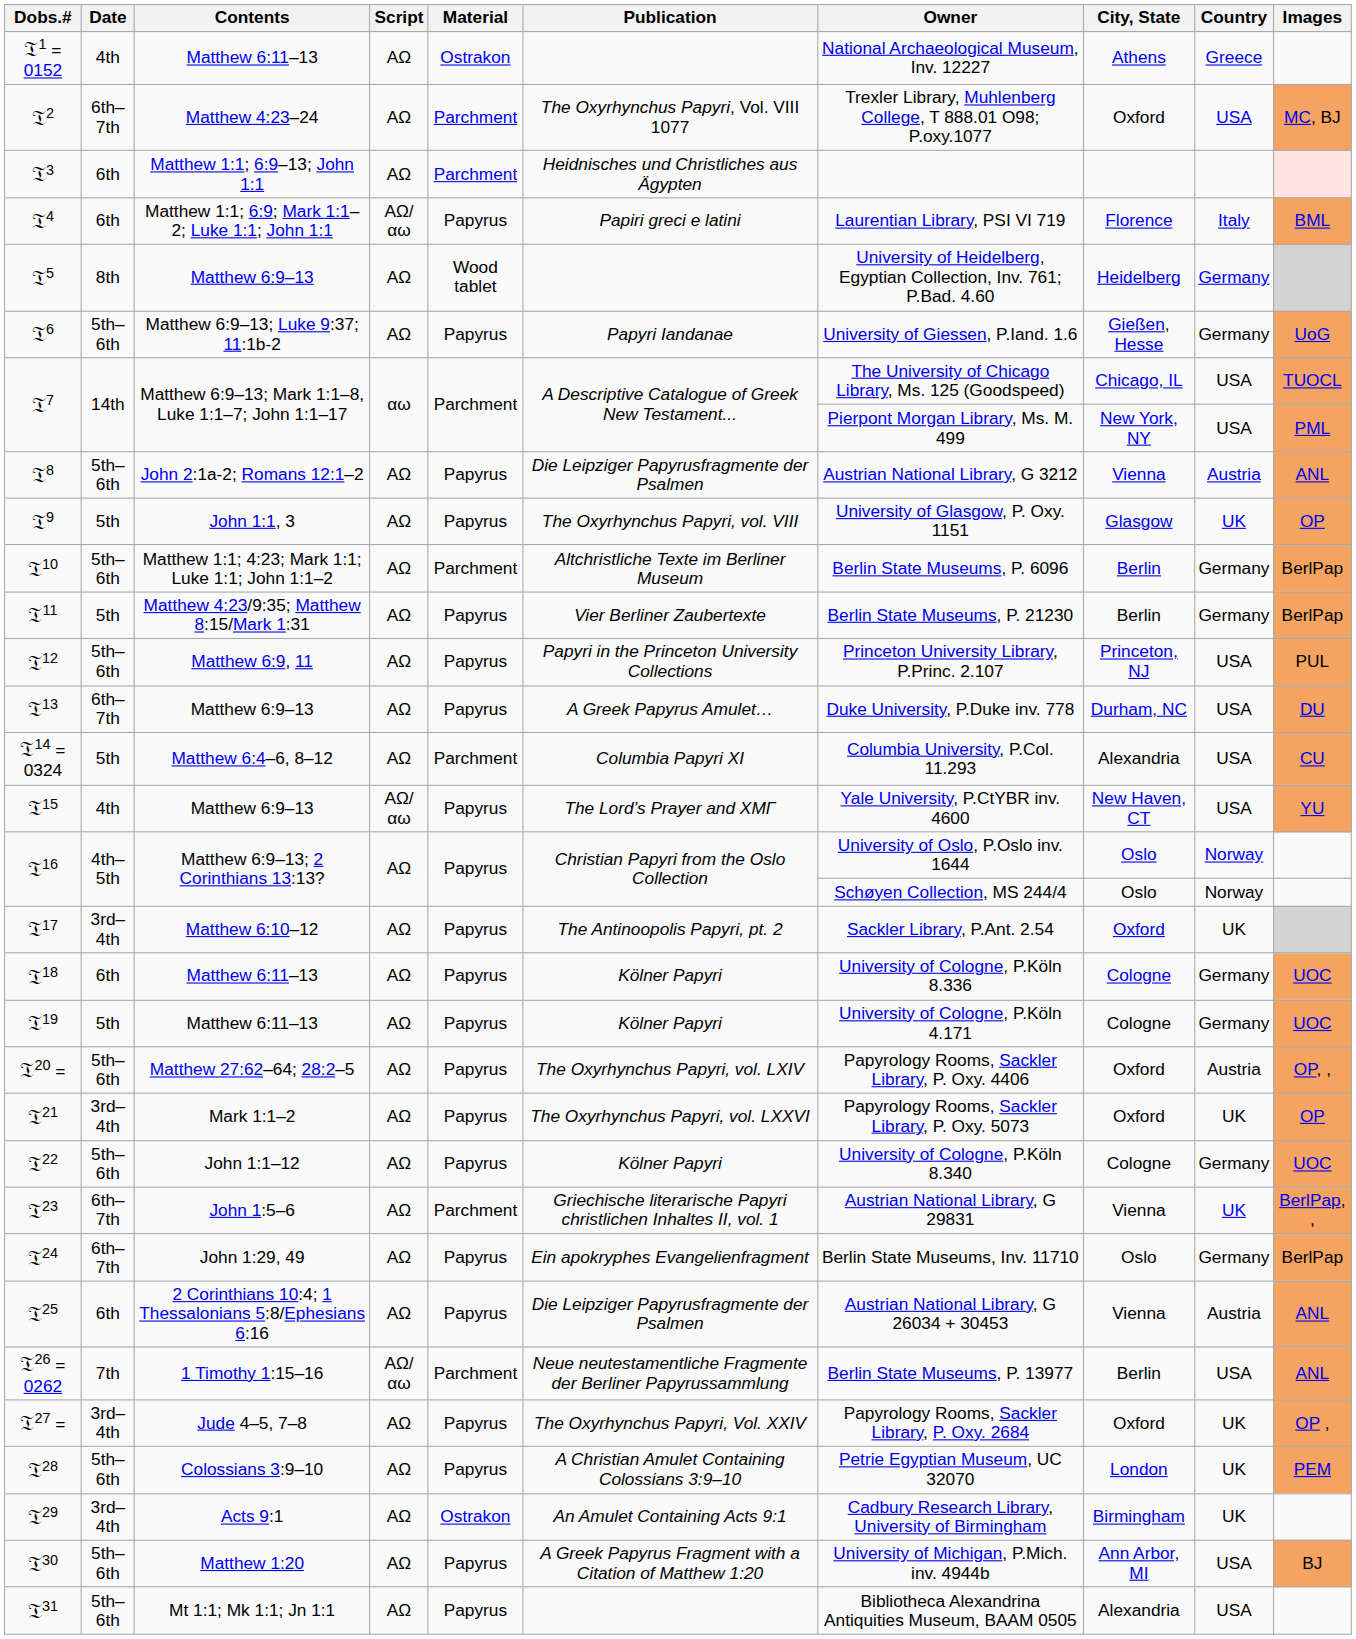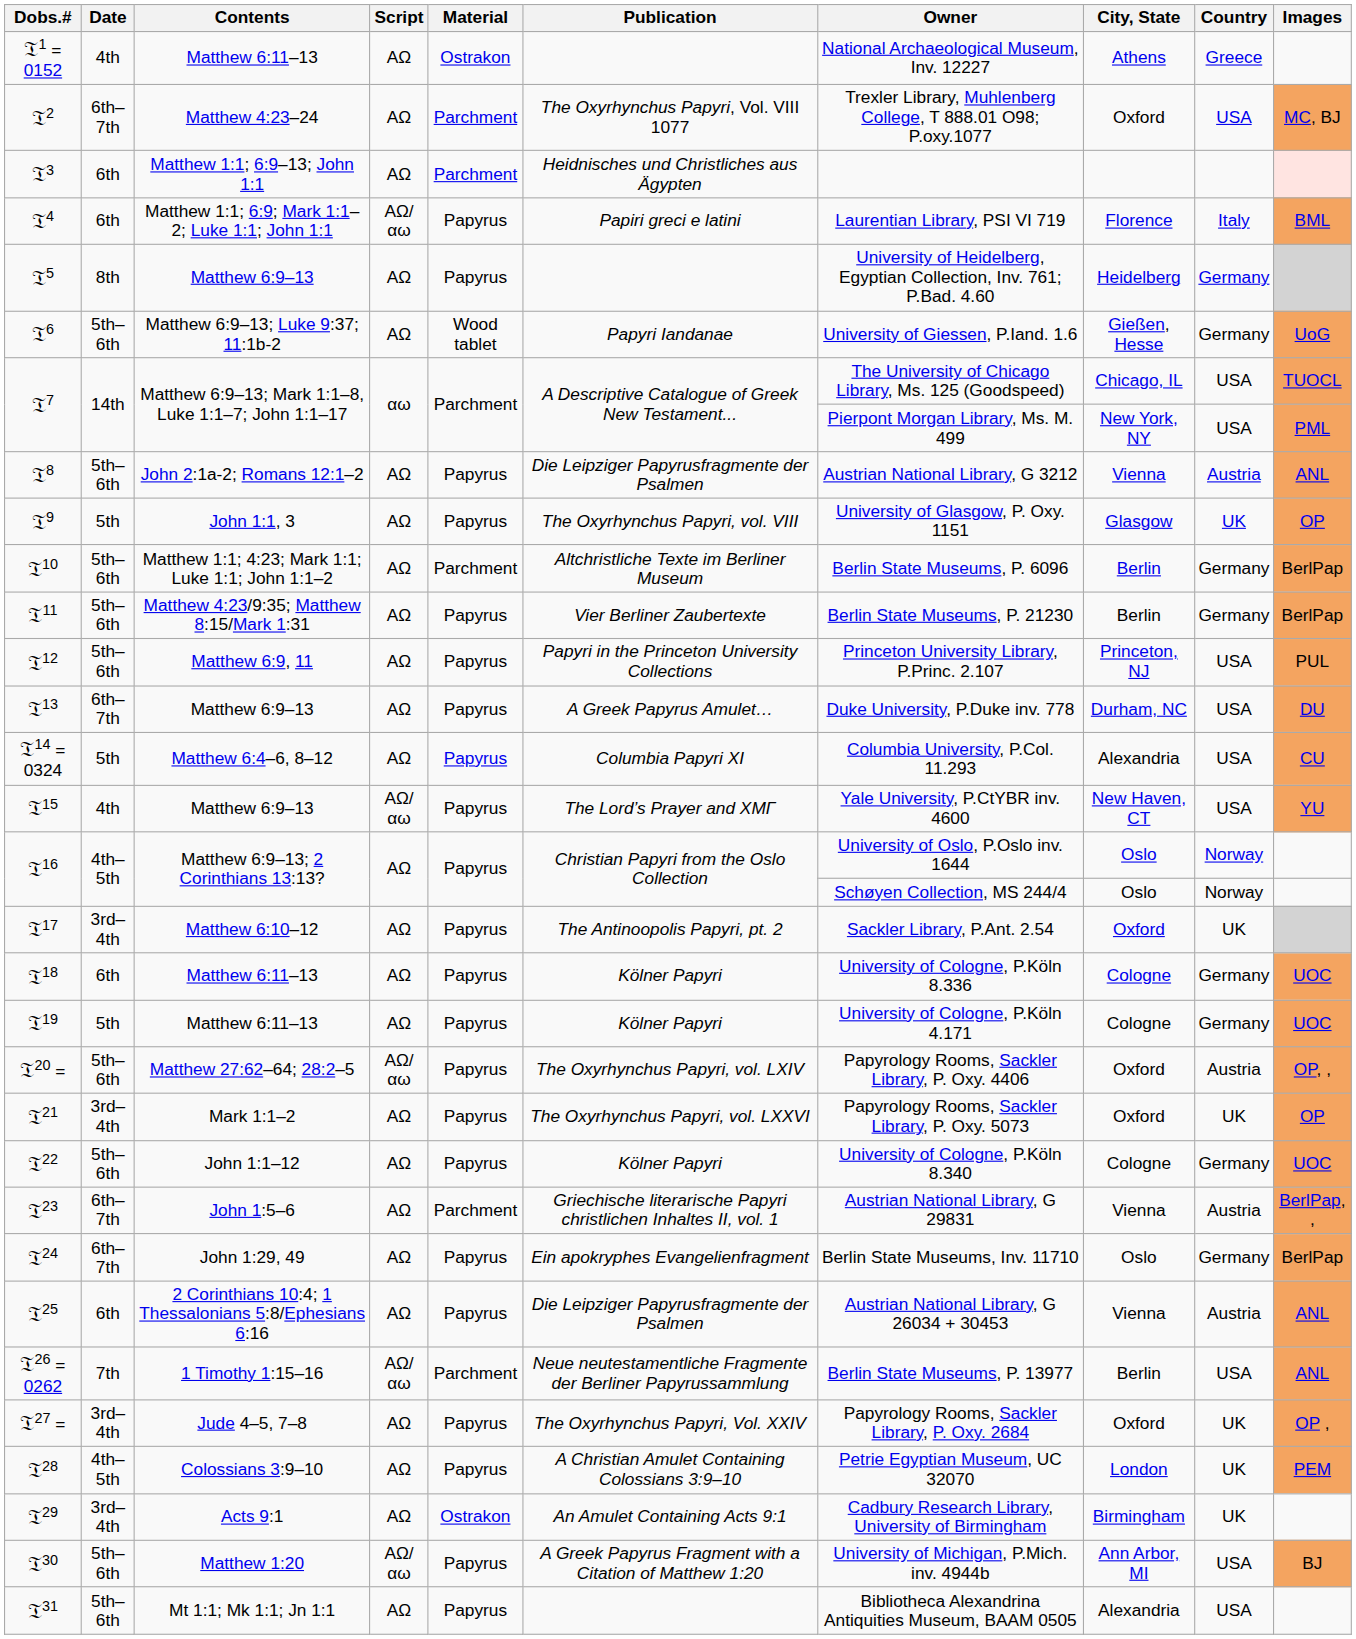 <table class="wikitable sortable" style="text-align:center">
 <tr>
 <th>Dobs.#</th>
 <th>Date</th>
 <th>Contents</th>
 <th>Script</th>
 <th>Material</th>
 <th>Publication</th>
 <th>Owner</th>
 <th>City, State</th>
 <th>Country</th>
 <th>Images</th>
 </tr>
 <tr>
 <td><big>𝔗</big><sup>1</sup> = <a href='#'>0152</a></td>
 <td>4th</td>
 <td><a href='#'>Matthew 6:11</a>–13</td>
 <td>ΑΩ</td>
 <td><a href='#'>Ostrakon</a></td>
 <td></td>
 <td><a href='#'>National Archaeological Museum</a>, Inv. 12227</td>
 <td><a href='#'>Athens</a></td>
 <td><a href='#'>Greece</a></td>
 <td></td>
 </tr>
 <tr>
 <td><big>𝔗</big><sup>2</sup></td>
 <td>6th–7th</td>
 <td><a href='#'>Matthew 4:23</a>–24</td>
 <td>ΑΩ</td>
 <td><a href='#'>Parchment</a></td>
 <td><em>The Oxyrhynchus Papyri</em>,  Vol. VIII 1077</td>
 <td>Trexler Library, <a href='#'>Muhlenberg College</a>, T 888.01 O98; P.oxy.1077</td>
 <td>Oxford</td>
 <td><a href='#'>USA</a></td>
 <td bgcolor="sandybrown"><a href='#'>MC</a>, BJ</td>
 </tr>
 <tr>
 <td><big>𝔗</big><sup>3</sup></td>
 <td>6th</td>
 <td><a href='#'>Matthew 1:1</a>; <a href='#'>6:9</a>–13; <a href='#'>John 1:1</a></td>
 <td>ΑΩ</td>
 <td><a href='#'>Parchment</a></td>
 <td><em>Heidnisches und Christliches aus Ägypten</em></td>
 <td></td>
 <td></td>
 <td></td>
 <td bgcolor="mistyrose"></td>
 </tr>
 <tr>
 <td><big>𝔗</big><sup>4</sup></td>
 <td>6th</td>
 <td>Matthew 1:1; <a href='#'>6:9</a>; <a href='#'>Mark 1:1</a>–2; <a href='#'>Luke 1:1</a>; <a href='#'>John 1:1</a></td>
 <td>ΑΩ/αω</td>
 <td>Papyrus</td>
 <td><em>Papiri greci e latini</em></td>
 <td><a href='#'>Laurentian Library</a>, PSI VI 719</td>
 <td><a href='#'>Florence</a></td>
 <td><a href='#'>Italy</a></td>
 <td bgcolor="sandybrown"><a href='#'>BML</a></td>
 </tr>
 <tr>
 <td><big>𝔗</big><sup>5</sup></td>
 <td>8th</td>
 <td><a href='#'>Matthew 6:9–13</a></td>
 <td>ΑΩ</td>
-<td>Wood tablet</td>
+<td>Papyrus</td>
 <td></td>
 <td><a href='#'>University of Heidelberg</a>, Egyptian Collection, Inv. 761; P.Bad. 4.60</td>
 <td><a href='#'>Heidelberg</a></td>
 <td><a href='#'>Germany</a></td>
 <td bgcolor="lightgray"></td>
 </tr>
 <tr>
 <td><big>𝔗</big><sup>6</sup></td>
 <td>5th–6th</td>
 <td>Matthew 6:9–13; <a href='#'>Luke 9</a>:37; <a href='#'>11</a>:1b-2</td>
 <td>ΑΩ</td>
-<td>Papyrus</td>
+<td>Wood tablet</td>
 <td><em>Papyri Iandanae</em></td>
 <td><a href='#'>University of Giessen</a>, P.Iand. 1.6</td>
 <td><a href='#'>Gießen</a>, <a href='#'>Hesse</a></td>
 <td>Germany</td>
 <td bgcolor="sandybrown"><a href='#'>UoG</a></td>
 </tr>
 <tr>
 <td rowspan=2><big>𝔗</big><sup>7</sup></td>
 <td rowspan=2>14th</td>
 <td rowspan=2>Matthew 6:9–13; Mark 1:1–8, Luke 1:1–7; John 1:1–17</td>
 <td rowspan=2>αω</td>
 <td rowspan=2>Parchment</td>
 <td rowspan=2><em>A Descriptive Catalogue of Greek New Testament...</em></td>
 <td><a href='#'>The University of Chicago Library</a>, Ms. 125 (Goodspeed)</td>
 <td><a href='#'>Chicago, IL</a></td>
 <td>USA</td>
 <td bgcolor="sandybrown"><a href='#'>TUOCL</a></td>
 </tr>
 <tr>
 <td><a href='#'>Pierpont Morgan Library</a>, Ms. M. 499</td>
 <td><a href='#'>New York, NY</a></td>
 <td>USA</td>
 <td bgcolor="sandybrown"><a href='#'>PML</a></td>
 </tr>
 <tr>
 <td><big>𝔗</big><sup>8</sup></td>
 <td>5th–6th</td>
 <td><a href='#'>John 2</a>:1a-2; <a href='#'>Romans 12:1</a>–2</td>
 <td>ΑΩ</td>
 <td>Papyrus</td>
 <td><em>Die Leipziger Papyrusfragmente der Psalmen </em></td>
 <td><a href='#'>Austrian National Library</a>,  G 3212</td>
 <td><a href='#'>Vienna</a></td>
 <td><a href='#'>Austria</a></td>
 <td bgcolor="sandybrown"><a href='#'>ANL</a></td>
 </tr>
 <tr>
 <td><big>𝔗</big><sup>9</sup></td>
 <td>5th</td>
 <td><a href='#'>John 1:1</a>, 3</td>
 <td>ΑΩ</td>
 <td>Papyrus</td>
 <td><em>The Oxyrhynchus Papyri, vol. VIII</em></td>
 <td><a href='#'>University of Glasgow</a>, P. Oxy. 1151</td>
 <td><a href='#'>Glasgow</a></td>
 <td><a href='#'>UK</a></td>
 <td bgcolor="sandybrown"><a href='#'>OP</a></td>
 </tr>
 <tr>
 <td><big>𝔗</big><sup>10</sup></td>
 <td>5th–6th</td>
 <td>Matthew 1:1; 4:23; Mark 1:1; Luke 1:1; John 1:1–2</td>
 <td>ΑΩ</td>
 <td>Parchment</td>
 <td><em>Altchristliche Texte im Berliner Museum</em></td>
 <td><a href='#'>Berlin State Museums</a>, P. 6096</td>
 <td><a href='#'>Berlin</a></td>
 <td>Germany</td>
 <td bgcolor="sandybrown">BerlPap</td>
 </tr>
 <tr>
 <td><big>𝔗</big><sup>11</sup></td>
-<td>5th</td>
+<td>5th–6th</td>
 <td><a href='#'>Matthew 4:23</a>/9:35; <a href='#'>Matthew 8</a>:15/<a href='#'>Mark 1</a>:31</td>
 <td>ΑΩ</td>
 <td>Papyrus</td>
 <td><em>Vier Berliner Zaubertexte</em></td>
 <td><a href='#'>Berlin State Museums</a>, P. 21230</td>
 <td>Berlin</td>
 <td>Germany</td>
 <td bgcolor="sandybrown">BerlPap</td>
 </tr>
 <tr>
 <td><big>𝔗</big><sup>12</sup></td>
 <td>5th–6th</td>
 <td><a href='#'>Matthew 6:9</a>, <a href='#'>11</a></td>
 <td>ΑΩ</td>
 <td>Papyrus</td>
 <td><em>Papyri in the Princeton University Collections</em></td>
 <td><a href='#'>Princeton University Library</a>, P.Princ. 2.107</td>
 <td><a href='#'>Princeton, NJ</a></td>
 <td>USA</td>
 <td bgcolor="sandybrown">PUL</td>
 </tr>
 <tr>
 <td><big>𝔗</big><sup>13</sup></td>
 <td>6th–7th</td>
 <td>Matthew 6:9–13</td>
 <td>ΑΩ</td>
 <td>Papyrus</td>
 <td><em>A Greek Papyrus Amulet…</em></td>
 <td><a href='#'>Duke University</a>, P.Duke inv. 778</td>
 <td><a href='#'>Durham, NC</a></td>
 <td>USA</td>
 <td bgcolor="sandybrown"><a href='#'>DU</a></td>
 </tr>
 <tr>
 <td><big>𝔗</big><sup>14</sup> = 0324</td>
 <td>5th</td>
 <td><a href='#'>Matthew 6:4</a>–6, 8–12</td>
 <td>ΑΩ</td>
-<td>Parchment</td>
+<td><a href='#'>Papyrus</a></td>
 <td><em>Columbia Papyri XI</em></td>
 <td><a href='#'>Columbia University</a>, P.Col. 11.293</td>
 <td>Alexandria</td>
 <td>USA</td>
 <td bgcolor="sandybrown"><a href='#'>CU</a></td>
 </tr>
 <tr>
 <td><big>𝔗</big><sup>15</sup></td>
 <td>4th</td>
 <td>Matthew 6:9–13</td>
 <td>ΑΩ/αω</td>
 <td>Papyrus</td>
 <td><em>The Lord’s Prayer and ΧΜΓ</em></td>
 <td><a href='#'>Yale University</a>, P.CtYBR inv. 4600</td>
 <td><a href='#'>New Haven, CT</a></td>
 <td>USA</td>
 <td bgcolor="sandybrown"><a href='#'>YU</a></td>
 </tr>
 <tr>
 <td rowspan=2><big>𝔗</big><sup>16</sup></td>
 <td rowspan=2>4th–5th</td>
 <td rowspan=2>Matthew 6:9–13; <a href='#'>2 Corinthians 13</a>:13?</td>
 <td rowspan=2>ΑΩ</td>
 <td rowspan=2>Papyrus</td>
 <td rowspan=2><em>Christian Papyri from the Oslo Collection</em></td>
 <td><a href='#'>University of Oslo</a>, P.Oslo inv. 1644</td>
 <td><a href='#'>Oslo</a></td>
 <td><a href='#'>Norway</a></td>
 <td></td>
 </tr>
 <tr>
 <td><a href='#'>Schøyen Collection</a>,  MS 244/4</td>
 <td>Oslo</td>
 <td>Norway</td>
 <td></td>
 </tr>
 <tr>
 <td><big>𝔗</big><sup>17</sup></td>
 <td>3rd–4th</td>
 <td><a href='#'>Matthew 6:10</a>–12</td>
 <td>ΑΩ</td>
 <td>Papyrus</td>
 <td><em>The Antinoopolis Papyri, pt. 2</em></td>
 <td><a href='#'>Sackler Library</a>, P.Ant. 2.54</td>
 <td><a href='#'>Oxford</a></td>
 <td>UK</td>
 <td bgcolor="lightgray"></td>
 </tr>
 <tr>
 <td><big>𝔗</big><sup>18</sup></td>
 <td>6th</td>
 <td><a href='#'>Matthew 6:11</a>–13</td>
 <td>ΑΩ</td>
 <td>Papyrus</td>
 <td><em>Kölner Papyri</em></td>
 <td><a href='#'>University of Cologne</a>, P.Köln 8.336</td>
 <td><a href='#'>Cologne</a></td>
 <td>Germany</td>
 <td bgcolor="sandybrown"><a href='#'>UOC</a></td>
 </tr>
 <tr>
 <td><big>𝔗</big><sup>19</sup></td>
 <td>5th</td>
 <td>Matthew 6:11–13</td>
 <td>ΑΩ</td>
 <td>Papyrus</td>
 <td><em>Kölner Papyri</em></td>
 <td><a href='#'>University of Cologne</a>, P.Köln 4.171</td>
 <td>Cologne</td>
 <td>Germany</td>
 <td bgcolor="sandybrown"><a href='#'>UOC</a></td>
 </tr>
 <tr>
 <td><big>𝔗</big><sup>20</sup> = </td>
 <td>5th–6th</td>
 <td><a href='#'>Matthew 27:62</a>–64; <a href='#'>28:2</a>–5</td>
-<td>ΑΩ</td>
+<td>ΑΩ/αω</td>
 <td>Papyrus</td>
 <td><em>The Oxyrhynchus Papyri, vol. LXIV</em></td>
 <td>Papyrology Rooms, <a href='#'>Sackler Library</a>, P. Oxy. 4406</td>
 <td>Oxford</td>
 <td>Austria</td>
 <td bgcolor="sandybrown"><a href='#'>OP</a>, , </td>
 </tr>
 <tr>
 <td><big>𝔗</big><sup>21</sup></td>
 <td>3rd–4th</td>
 <td>Mark 1:1–2</td>
 <td>ΑΩ</td>
 <td>Papyrus</td>
 <td><em>The Oxyrhynchus Papyri, vol. LXXVI</em></td>
 <td>Papyrology Rooms, <a href='#'>Sackler Library</a>, P. Oxy. 5073</td>
 <td>Oxford</td>
 <td>UK</td>
 <td bgcolor="sandybrown"><a href='#'>OP</a></td>
 </tr>
 <tr>
 <td><big>𝔗</big><sup>22</sup></td>
 <td>5th–6th</td>
 <td>John 1:1–12</td>
 <td>ΑΩ</td>
 <td>Papyrus</td>
 <td><em>Kölner Papyri</em></td>
 <td><a href='#'>University of Cologne</a>, P.Köln 8.340</td>
 <td>Cologne</td>
 <td>Germany</td>
 <td bgcolor="sandybrown"><a href='#'>UOC</a></td>
 </tr>
 <tr>
 <td><big>𝔗</big><sup>23</sup></td>
 <td>6th–7th</td>
 <td><a href='#'>John 1</a>:5–6</td>
 <td>ΑΩ</td>
 <td>Parchment</td>
 <td><em>Griechische literarische Papyri christlichen Inhaltes II, vol. 1</em></td>
 <td><a href='#'>Austrian National Library</a>,  G 29831</td>
 <td>Vienna</td>
-<td><a href='#'>UK</a></td>
+<td>Austria</td>
 <td bgcolor="sandybrown"><a href='#'>BerlPap</a>, , </td>
 </tr>
 <tr>
 <td><big>𝔗</big><sup>24</sup></td>
 <td>6th–7th</td>
 <td>John 1:29, 49</td>
 <td>ΑΩ</td>
 <td>Papyrus</td>
 <td><em>Ein apokryphes Evangelienfragment</em></td>
 <td>Berlin State Museums, Inv. 11710</td>
 <td>Oslo</td>
 <td>Germany</td>
 <td bgcolor="sandybrown">BerlPap</td>
 </tr>
 <tr>
 <td><big>𝔗</big><sup>25</sup></td>
 <td>6th</td>
 <td><a href='#'>2 Corinthians 10</a>:4; <a href='#'>1 Thessalonians 5</a>:8/<a href='#'>Ephesians 6</a>:16</td>
 <td>ΑΩ</td>
 <td>Papyrus</td>
 <td><em>Die Leipziger Papyrusfragmente der Psalmen </em></td>
 <td><a href='#'>Austrian National Library</a>,  G 26034 + 30453</td>
 <td>Vienna</td>
 <td>Austria</td>
 <td bgcolor="sandybrown"><a href='#'>ANL</a></td>
 </tr>
 <tr>
 <td><big>𝔗</big><sup>26</sup> = <a href='#'>0262</a></td>
 <td>7th</td>
 <td><a href='#'>1 Timothy 1</a>:15–16</td>
 <td>ΑΩ/αω</td>
 <td>Parchment</td>
 <td><em>Neue neutestamentliche Fragmente der Berliner Papyrussammlung</em></td>
 <td><a href='#'>Berlin State Museums</a>, P. 13977</td>
 <td>Berlin</td>
 <td>USA</td>
 <td bgcolor="sandybrown"><a href='#'>ANL</a></td>
 </tr>
 <tr>
 <td><big>𝔗</big><sup>27</sup> = </td>
 <td>3rd–4th</td>
 <td><a href='#'>Jude</a> 4–5, 7–8</td>
 <td>ΑΩ</td>
 <td>Papyrus</td>
 <td><em>The Oxyrhynchus Papyri, Vol. XXIV</em></td>
 <td>Papyrology Rooms, <a href='#'>Sackler Library</a>, <a href='#'>P. Oxy. 2684</a></td>
 <td>Oxford</td>
 <td>UK</td>
 <td bgcolor="sandybrown"><a href='#'>OP</a> , </td>
 </tr>
 <tr>
 <td><big>𝔗</big><sup>28</sup></td>
-<td>5th–6th</td>
+<td>4th–5th</td>
 <td><a href='#'>Colossians 3</a>:9–10</td>
 <td>ΑΩ</td>
 <td>Papyrus</td>
 <td><em>A Christian Amulet Containing Colossians 3:9–10</em></td>
 <td><a href='#'>Petrie Egyptian Museum</a>, UC 32070</td>
 <td><a href='#'>London</a></td>
 <td>UK</td>
 <td bgcolor="sandybrown"><a href='#'>PEM</a></td>
 </tr>
 <tr>
 <td><big>𝔗</big><sup>29</sup></td>
 <td>3rd–4th</td>
 <td><a href='#'>Acts 9</a>:1</td>
 <td>ΑΩ</td>
 <td><a href='#'>Ostrakon</a></td>
 <td><em>An Amulet Containing Acts 9:1</em></td>
 <td><a href='#'>Cadbury Research Library</a>, <a href='#'>University of Birmingham</a></td>
 <td><a href='#'>Birmingham</a></td>
 <td>UK</td>
 <td></td>
 </tr>
 <tr>
 <td><big>𝔗</big><sup>30</sup></td>
 <td>5th–6th</td>
 <td><a href='#'>Matthew 1:20</a></td>
-<td>ΑΩ</td>
+<td>ΑΩ/αω</td>
 <td>Papyrus</td>
 <td><em>A Greek Papyrus Fragment with a Citation of Matthew 1:20</em></td>
 <td><a href='#'>University of Michigan</a>, P.Mich. inv. 4944b</td>
 <td><a href='#'>Ann Arbor, MI</a></td>
 <td>USA</td>
 <td bgcolor="sandybrown">BJ</td>
 </tr>
 <tr>
 <td><big>𝔗</big><sup>31</sup></td>
 <td>5th–6th</td>
 <td>Mt 1:1; Mk 1:1; Jn 1:1</td>
 <td>ΑΩ</td>
 <td>Papyrus</td>
 <td></td>
 <td>Bibliotheca Alexandrina Antiquities Museum, BAAM 0505</td>
 <td>Alexandria</td>
 <td>USA</td>
 <td></td>
 </tr>
 </table>
